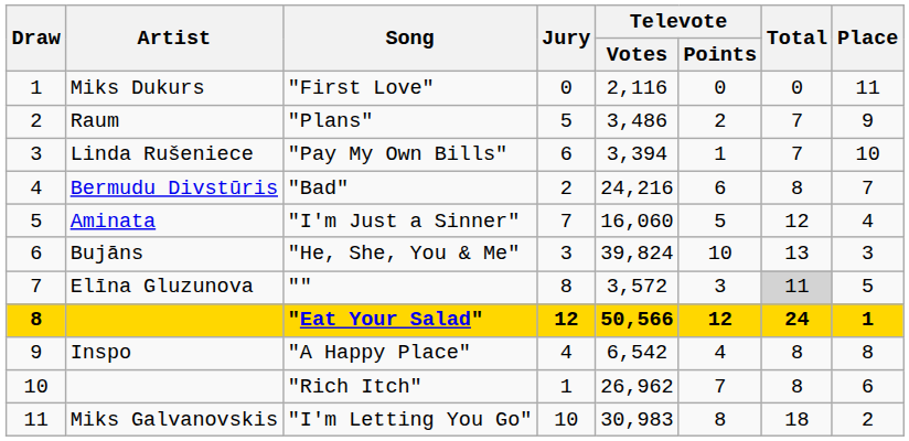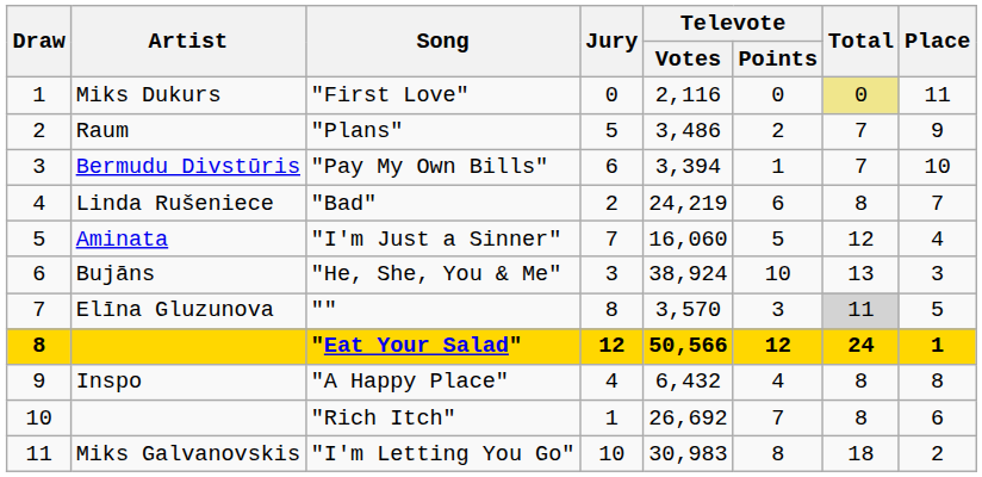 <table class="sortable wikitable" style="margin: 1em auto 1em auto; text-align:center">
 <tr>
 <th rowspan="2">Draw</th>
 <th rowspan="2">Artist</th>
 <th rowspan="2">Song</th>
 <th rowspan="2">Jury</th>
 <th colspan="2">Televote</th>
 <th rowspan="2">Total</th>
 <th rowspan="2">Place</th>
 </tr>
 <tr>
 <th>Votes</th>
 <th>Points</th>
 </tr>
 <tr>
 <td>1</td>
 <td align="left">Miks Dukurs</td>
 <td align="left">"First Love"</td>
 <td>0</td>
 <td>2,116</td>
 <td>0</td>
-<td>0</td>
+<td style="background: khaki;">0</td>
 <td align="center">11</td>
 </tr>
 <tr>
 <td>2</td>
 <td align="left">Raum</td>
 <td align="left">"Plans"</td>
 <td>5</td>
 <td>3,486</td>
 <td>2</td>
 <td>7</td>
 <td align="center">9</td>
 </tr>
 <tr>
 <td>3</td>
-<td align="left">Linda Rušeniece</td>
+<td align="left"><a href='#'>Bermudu Divstūris</a></td>
 <td align="left">"Pay My Own Bills"</td>
 <td>6</td>
 <td>3,394</td>
 <td>1</td>
 <td>7</td>
 <td align="center">10</td>
 </tr>
 <tr>
 <td>4</td>
-<td align="left"><a href='#'>Bermudu Divstūris</a></td>
+<td align="left">Linda Rušeniece</td>
 <td align="left">"Bad"</td>
 <td>2</td>
-<td>24,216</td>
+<td>24,219</td>
 <td>6</td>
 <td>8</td>
 <td align="center">7</td>
 </tr>
 <tr>
 <td>5</td>
 <td align="left"><a href='#'>Aminata</a></td>
 <td align="left">"I'm Just a Sinner"</td>
 <td>7</td>
 <td>16,060</td>
 <td>5</td>
 <td>12</td>
 <td align="center">4</td>
 </tr>
 <tr>
 <td>6</td>
 <td align="left">Bujāns</td>
 <td align="left">"He, She, You & Me"</td>
 <td>3</td>
-<td>39,824</td>
+<td>38,924</td>
 <td>10</td>
 <td>13</td>
 <td align="center">3</td>
 </tr>
 <tr>
 <td>7</td>
 <td align="left">Elīna Gluzunova</td>
 <td align="left">""</td>
 <td>8</td>
-<td>3,572</td>
+<td>3,570</td>
 <td>3</td>
 <td style="background: lightgrey;">11</td>
 <td align="center">5</td>
 </tr>
 <tr style="font-weight:bold; background:gold;">
 <td>8</td>
 <td align="left"></td>
 <td align="left">"<a href='#'>Eat Your Salad</a>"</td>
 <td>12</td>
 <td>50,566</td>
 <td>12</td>
 <td>24</td>
 <td align="center">1</td>
 </tr>
 <tr>
 <td>9</td>
 <td align="left">Inspo</td>
 <td align="left">"A Happy Place"</td>
 <td>4</td>
-<td>6,542</td>
+<td>6,432</td>
 <td>4</td>
 <td>8</td>
 <td align="center">8</td>
 </tr>
 <tr>
 <td>10</td>
 <td align="left"></td>
 <td align="left">"Rich Itch"</td>
 <td>1</td>
-<td>26,962</td>
+<td>26,692</td>
 <td>7</td>
 <td>8</td>
 <td align="center">6</td>
 </tr>
 <tr>
 <td>11</td>
 <td align="left">Miks Galvanovskis</td>
 <td align="left">"I'm Letting You Go"</td>
 <td>10</td>
 <td>30,983</td>
 <td>8</td>
 <td>18</td>
 <td align="center">2</td>
 </tr>
 </table>
